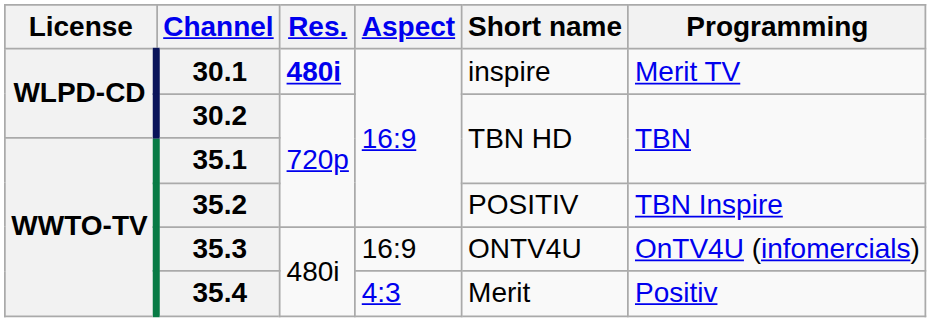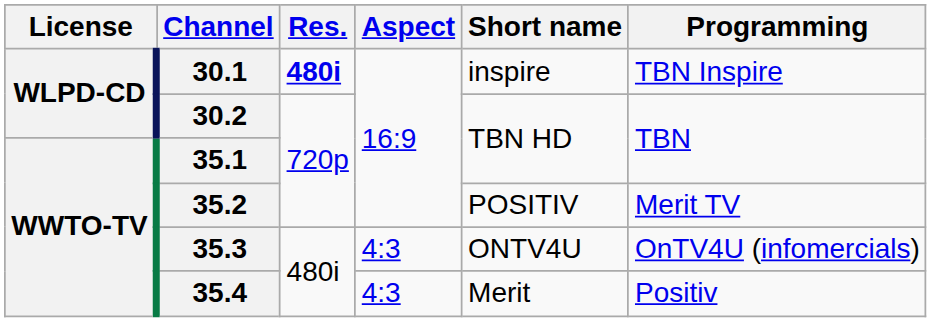 <table class="wikitable">
 <tr>
 <th scope = "col">License</th>
 <th scope = "col"><a href='#'>Channel</a></th>
 <th scope = "col"><a href='#'>Res.</a></th>
 <th scope = "col"><a href='#'>Aspect</a></th>
 <th scope = "col">Short name</th>
 <th scope = "col">Programming</th>
 </tr>
 <tr>
 <th rowspan = "2" scope = "row" style="border-right: 4px solid #0a145a;">WLPD-CD</th>
 <th scope = "row">30.1</th>
 <td><strong><a href='#'>480i</a></strong></td>
 <td rowspan=4><a href='#'>16:9</a></td>
 <td>inspire</td>
-<td><a href='#'>Merit TV</a></td>
+<td><a href='#'>TBN Inspire</a></td>
 </tr>
 <tr>
 <th scope = "row">30.2</th>
 <td rowspan=3><a href='#'>720p</a></td>
 <td rowspan=2>TBN HD</td>
 <td rowspan=2><a href='#'>TBN</a></td>
 </tr>
 <tr>
 <th rowspan = "4" scope = "row" style="border-right: 4px solid #087b45;">WWTO-TV</th>
 <th scope = "row">35.1</th>
 </tr>
 <tr>
 <th scope = "row">35.2</th>
 <td>POSITIV</td>
-<td><a href='#'>TBN Inspire</a></td>
+<td><a href='#'>Merit TV</a></td>
 </tr>
 <tr>
 <th scope = "row">35.3</th>
 <td rowspan=2>480i</td>
-<td>16:9</td>
+<td><a href='#'>4:3</a></td>
 <td>ONTV4U</td>
 <td><a href='#'>OnTV4U</a> (<a href='#'>infomercials</a>)</td>
 </tr>
 <tr>
 <th scope = "row">35.4</th>
 <td><a href='#'>4:3</a></td>
 <td>Merit</td>
 <td><a href='#'>Positiv</a></td>
 </tr>
 </table>
